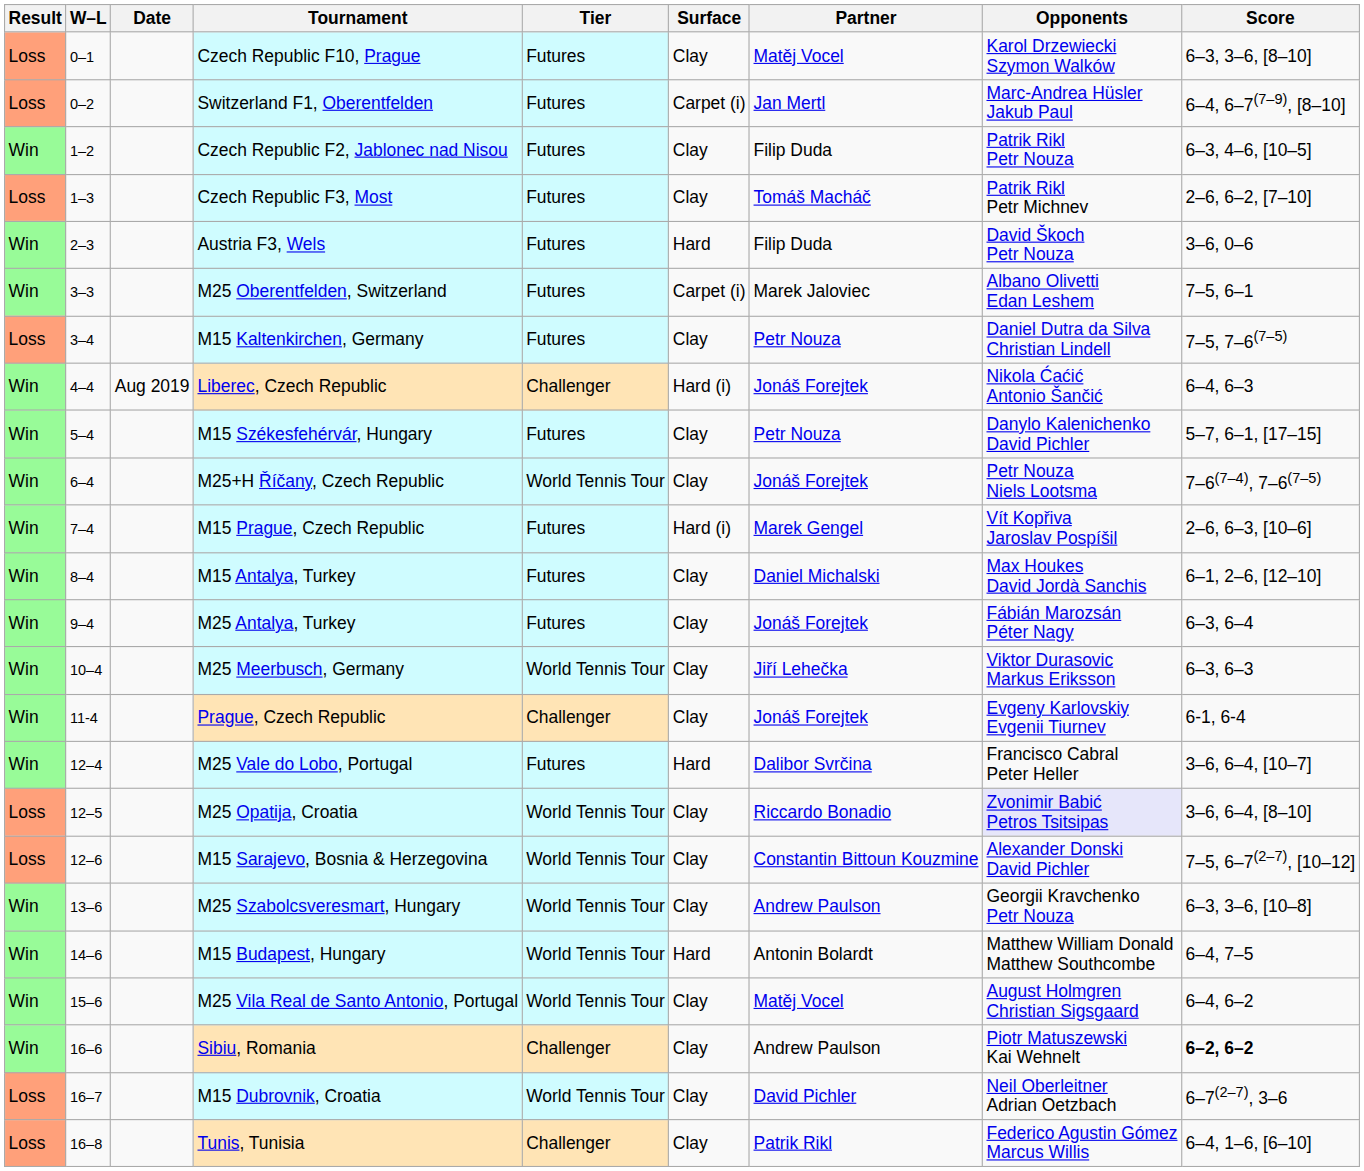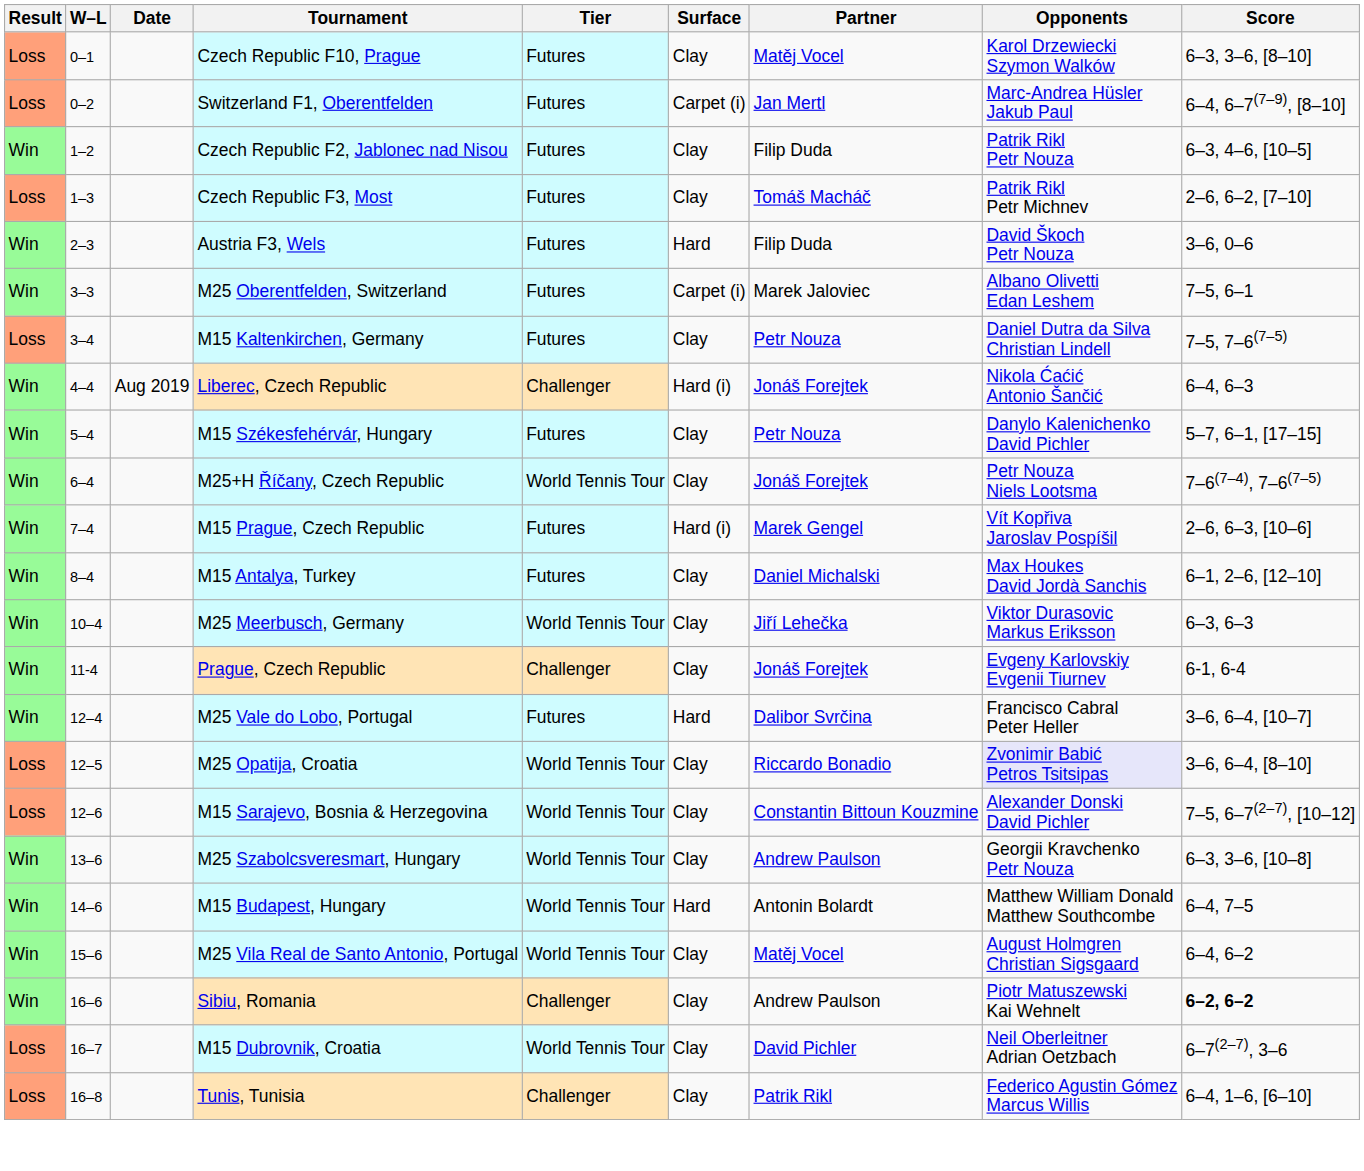 <table class="sortable wikitable">
 <tr>
 <th>Result</th>
 <th class="unsortable">W–L</th>
 <th>Date</th>
 <th>Tournament</th>
 <th>Tier</th>
 <th>Surface</th>
 <th>Partner</th>
 <th>Opponents</th>
 <th class="unsortable">Score</th>
 </tr>
 <tr>
 <td style="background:#ffa07a;">Loss</td>
 <td><small>0–1</small></td>
 <td></td>
 <td style="background:#cffcff;">Czech Republic F10, <a href='#'>Prague</a></td>
 <td style="background:#cffcff;">Futures</td>
 <td>Clay</td>
 <td> <a href='#'>Matěj Vocel</a></td>
 <td> <a href='#'>Karol Drzewiecki</a><br> <a href='#'>Szymon Walków</a></td>
 <td>6–3, 3–6, [8–10]</td>
 </tr>
 <tr>
 <td style="background:#ffa07a;">Loss</td>
 <td><small>0–2</small></td>
 <td></td>
 <td style="background:#cffcff;">Switzerland F1, <a href='#'>Oberentfelden</a></td>
 <td style="background:#cffcff;">Futures</td>
 <td>Carpet (i)</td>
 <td> <a href='#'>Jan Mertl</a></td>
 <td> <a href='#'>Marc-Andrea Hüsler</a><br> <a href='#'>Jakub Paul</a></td>
 <td>6–4, 6–7<sup>(7–9)</sup>, [8–10]</td>
 </tr>
 <tr>
 <td style="background:#98fb98;">Win</td>
 <td><small>1–2</small></td>
 <td></td>
 <td style="background:#cffcff;">Czech Republic F2, <a href='#'>Jablonec nad Nisou</a></td>
 <td style="background:#cffcff;">Futures</td>
 <td>Clay</td>
 <td> Filip Duda</td>
 <td> <a href='#'>Patrik Rikl</a><br> <a href='#'>Petr Nouza</a></td>
 <td>6–3, 4–6, [10–5]</td>
 </tr>
 <tr>
 <td style="background:#ffa07a;">Loss</td>
 <td><small>1–3</small></td>
 <td></td>
 <td style="background:#cffcff;">Czech Republic F3, <a href='#'>Most</a></td>
 <td style="background:#cffcff;">Futures</td>
 <td>Clay</td>
 <td> <a href='#'>Tomáš Macháč</a></td>
 <td> <a href='#'>Patrik Rikl</a><br> Petr Michnev</td>
 <td>2–6, 6–2, [7–10]</td>
 </tr>
 <tr>
 <td style="background:#98fb98;">Win</td>
 <td><small>2–3</small></td>
 <td></td>
 <td style="background:#cffcff;">Austria F3, <a href='#'>Wels</a></td>
 <td style="background:#cffcff;">Futures</td>
 <td>Hard</td>
 <td> Filip Duda</td>
 <td> <a href='#'>David Škoch</a><br> <a href='#'>Petr Nouza</a></td>
 <td>3–6, 0–6</td>
 </tr>
 <tr>
 <td style="background:#98fb98;">Win</td>
 <td><small>3–3</small></td>
 <td></td>
 <td style="background:#cffcff;">M25 <a href='#'>Oberentfelden</a>, Switzerland</td>
 <td style="background:#cffcff;">Futures</td>
 <td>Carpet (i)</td>
 <td> Marek Jaloviec</td>
 <td> <a href='#'>Albano Olivetti</a><br> <a href='#'>Edan Leshem</a></td>
 <td>7–5, 6–1</td>
 </tr>
 <tr>
 <td style="background:#ffa07a;">Loss</td>
 <td><small>3–4</small></td>
 <td></td>
 <td style="background:#cffcff;">M15 <a href='#'>Kaltenkirchen</a>, Germany</td>
 <td style="background:#cffcff;">Futures</td>
 <td>Clay</td>
 <td> <a href='#'>Petr Nouza</a></td>
 <td> <a href='#'>Daniel Dutra da Silva</a><br> <a href='#'>Christian Lindell</a></td>
 <td>7–5, 7–6<sup>(7–5)</sup></td>
 </tr>
 <tr>
 <td bgcolor=98FB98>Win</td>
 <td><small>4–4</small></td>
 <td>Aug 2019</td>
 <td style="background:moccasin;"><a href='#'>Liberec</a>, Czech Republic</td>
 <td style="background:moccasin;">Challenger</td>
 <td>Hard (i)</td>
 <td> <a href='#'>Jonáš Forejtek</a></td>
 <td> <a href='#'>Nikola Ćaćić</a><br> <a href='#'>Antonio Šančić</a></td>
 <td>6–4, 6–3</td>
 </tr>
 <tr>
 <td style="background:#98fb98;">Win</td>
 <td><small>5–4</small></td>
 <td></td>
 <td style="background:#cffcff;">M15 <a href='#'>Székesfehérvár</a>, Hungary</td>
 <td style="background:#cffcff;">Futures</td>
 <td>Clay</td>
 <td> <a href='#'>Petr Nouza</a></td>
 <td> <a href='#'>Danylo Kalenichenko</a><br> <a href='#'>David Pichler</a></td>
 <td>5–7, 6–1, [17–15]</td>
 </tr>
 <tr>
 <td style="background:#98fb98;">Win</td>
 <td><small>6–4</small></td>
 <td></td>
 <td style="background:#cffcff;">M25+H <a href='#'>Říčany</a>, Czech Republic</td>
 <td style="background:#cffcff;">World Tennis Tour</td>
 <td>Clay</td>
 <td> <a href='#'>Jonáš Forejtek</a></td>
 <td> <a href='#'>Petr Nouza</a> <br> <a href='#'>Niels Lootsma</a></td>
 <td>7–6<sup>(7–4)</sup>, 7–6<sup>(7–5)</sup></td>
 </tr>
 <tr>
 <td style="background:#98fb98;">Win</td>
 <td><small>7–4</small></td>
 <td></td>
 <td style="background:#cffcff;">M15 <a href='#'>Prague</a>, Czech Republic</td>
 <td style="background:#cffcff;">Futures</td>
 <td>Hard (i)</td>
 <td> <a href='#'>Marek Gengel</a></td>
 <td> <a href='#'>Vít Kopřiva</a> <br> <a href='#'>Jaroslav Pospíšil</a></td>
 <td>2–6, 6–3, [10–6]</td>
 </tr>
 <tr>
 <td style="background:#98fb98;">Win</td>
 <td><small>8–4</small></td>
 <td></td>
 <td style="background:#cffcff;">M15 <a href='#'>Antalya</a>, Turkey</td>
 <td style="background:#cffcff;">Futures</td>
 <td>Clay</td>
 <td> <a href='#'>Daniel Michalski</a></td>
 <td> <a href='#'>Max Houkes</a> <br> <a href='#'>David Jordà Sanchis</a></td>
 <td>6–1, 2–6, [12–10]</td>
 </tr>
 <tr>
 <td style="background:#98fb98;">Win</td>
-<td><small>9–4</small></td>
-<td></td>
-<td style="background:#cffcff;">M25 <a href='#'>Antalya</a>, Turkey</td>
-<td style="background:#cffcff;">Futures</td>
-<td>Clay</td>
-<td> <a href='#'>Jonáš Forejtek</a></td>
-<td> <a href='#'>Fábián Marozsán</a> <br> <a href='#'>Péter Nagy</a></td>
-<td>6–3, 6–4</td>
-</tr>
-<tr>
-<td style="background:#98fb98;">Win</td>
 <td><small>10–4</small></td>
 <td></td>
 <td style="background:#cffcff;">M25 <a href='#'>Meerbusch</a>, Germany</td>
 <td style="background:#cffcff;">World Tennis Tour</td>
 <td>Clay</td>
 <td> <a href='#'>Jiří Lehečka</a></td>
 <td> <a href='#'>Viktor Durasovic</a> <br> <a href='#'>Markus Eriksson</a></td>
 <td>6–3, 6–3</td>
 </tr>
 <tr>
 <td bgcolor=98fb98>Win</td>
 <td><small>11-4</small></td>
 <td></td>
 <td style="background:moccasin;"><a href='#'>Prague</a>, Czech Republic</td>
 <td style="background:moccasin;">Challenger</td>
 <td>Clay</td>
 <td> <a href='#'>Jonáš Forejtek</a></td>
 <td> <a href='#'>Evgeny Karlovskiy</a><br> <a href='#'>Evgenii Tiurnev</a></td>
 <td>6-1, 6-4</td>
 </tr>
 <tr>
 <td style="background:#98fb98;">Win</td>
 <td><small>12–4</small></td>
 <td></td>
 <td style="background:#cffcff;">M25 <a href='#'>Vale do Lobo</a>, Portugal</td>
 <td style="background:#cffcff;">Futures</td>
 <td>Hard</td>
 <td> <a href='#'>Dalibor Svrčina</a></td>
 <td> Francisco Cabral <br> Peter Heller</td>
 <td>3–6, 6–4, [10–7]</td>
 </tr>
 <tr>
 <td style="background:#FFA07A;">Loss</td>
 <td><small>12–5</small></td>
 <td></td>
 <td style="background:#cffcff;">M25 <a href='#'>Opatija</a>, Croatia</td>
 <td style="background:#cffcff;">World Tennis Tour</td>
 <td>Clay</td>
 <td> <a href='#'>Riccardo Bonadio</a></td>
 <td style="background: lavender;"> <a href='#'>Zvonimir Babić</a> <br> <a href='#'>Petros Tsitsipas</a></td>
 <td>3–6, 6–4, [8–10]</td>
 </tr>
 <tr>
 <td style="background:#FFA07A;">Loss</td>
 <td><small>12–6</small></td>
 <td></td>
 <td style="background:#cffcff;">M15 <a href='#'>Sarajevo</a>, Bosnia & Herzegovina</td>
 <td style="background:#cffcff;">World Tennis Tour</td>
 <td>Clay</td>
 <td> <a href='#'>Constantin Bittoun Kouzmine</a></td>
 <td> <a href='#'>Alexander Donski</a> <br> <a href='#'>David Pichler</a></td>
 <td>7–5, 6–7<sup>(2–7)</sup>, [10–12]</td>
 </tr>
 <tr>
 <td style="background:#98fb98;">Win</td>
 <td><small>13–6</small></td>
 <td></td>
 <td style="background:#cffcff;">M25 <a href='#'>Szabolcsveresmart</a>, Hungary</td>
 <td style="background:#cffcff;">World Tennis Tour</td>
 <td>Clay</td>
 <td> <a href='#'>Andrew Paulson</a></td>
 <td> Georgii Kravchenko <br> <a href='#'>Petr Nouza</a></td>
 <td>6–3, 3–6, [10–8]</td>
 </tr>
 <tr>
 <td style="background:#98fb98;">Win</td>
 <td><small>14–6</small></td>
 <td></td>
 <td style="background:#cffcff;">M15 <a href='#'>Budapest</a>, Hungary</td>
 <td style="background:#cffcff;">World Tennis Tour</td>
 <td>Hard</td>
 <td> Antonin Bolardt</td>
 <td> Matthew William Donald <br> Matthew Southcombe</td>
 <td>6–4, 7–5</td>
 </tr>
 <tr>
 <td style="background:#98fb98;">Win</td>
 <td><small>15–6</small></td>
 <td></td>
 <td style="background:#cffcff;">M25 <a href='#'>Vila Real de Santo Antonio</a>, Portugal</td>
 <td style="background:#cffcff;">World Tennis Tour</td>
 <td>Clay</td>
 <td> <a href='#'>Matěj Vocel</a></td>
 <td> <a href='#'>August Holmgren</a> <br> <a href='#'>Christian Sigsgaard</a></td>
 <td>6–4, 6–2</td>
 </tr>
 <tr>
 <td style="background:#98fb98;">Win</td>
 <td><small>16–6</small></td>
 <td><a href='#'></a></td>
 <td style="background:moccasin;"><a href='#'>Sibiu</a>, Romania</td>
 <td style="background:moccasin;">Challenger</td>
 <td>Clay</td>
 <td> Andrew Paulson</td>
 <td> <a href='#'>Piotr Matuszewski</a><br> Kai Wehnelt</td>
 <td><strong>6–2, 6–2</strong></td>
 </tr>
 <tr>
 <td style="background:#ffa07a;">Loss</td>
 <td><small>16–7</small></td>
 <td></td>
 <td style="background:#cffcff;">M15 <a href='#'>Dubrovnik</a>, Croatia</td>
 <td style="background:#cffcff;">World Tennis Tour</td>
 <td>Clay</td>
 <td> <a href='#'>David Pichler</a></td>
 <td> <a href='#'>Neil Oberleitner</a> <br> Adrian Oetzbach</td>
 <td>6–7<sup>(2–7)</sup>, 3–6</td>
 </tr>
 <tr>
 <td style="background:#ffa07a;">Loss</td>
 <td><small>16–8</small></td>
 <td><a href='#'></a></td>
 <td style="background:moccasin;"><a href='#'>Tunis</a>, Tunisia</td>
 <td style="background:moccasin;">Challenger</td>
 <td>Clay</td>
 <td> <a href='#'>Patrik Rikl</a></td>
 <td> <a href='#'>Federico Agustin Gómez</a> <br>  <a href='#'>Marcus Willis</a></td>
 <td>6–4, 1–6, [6–10]</td>
 </tr>
 </table>
